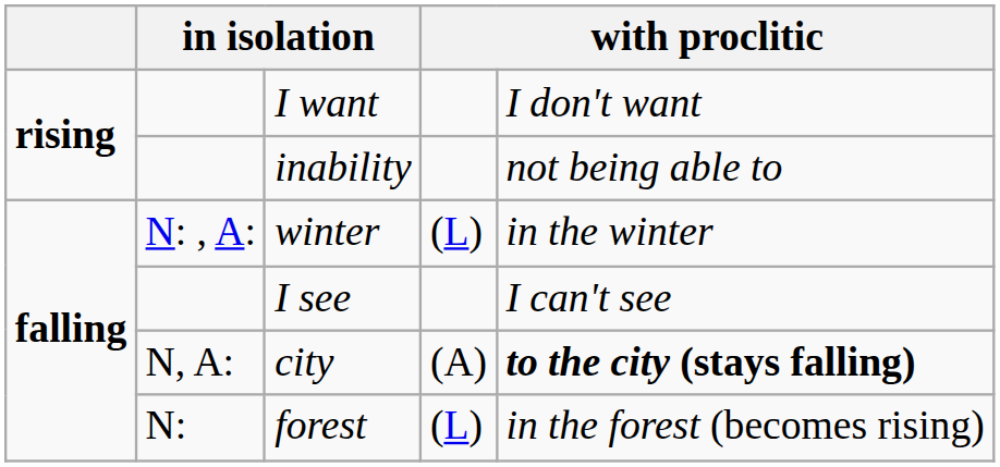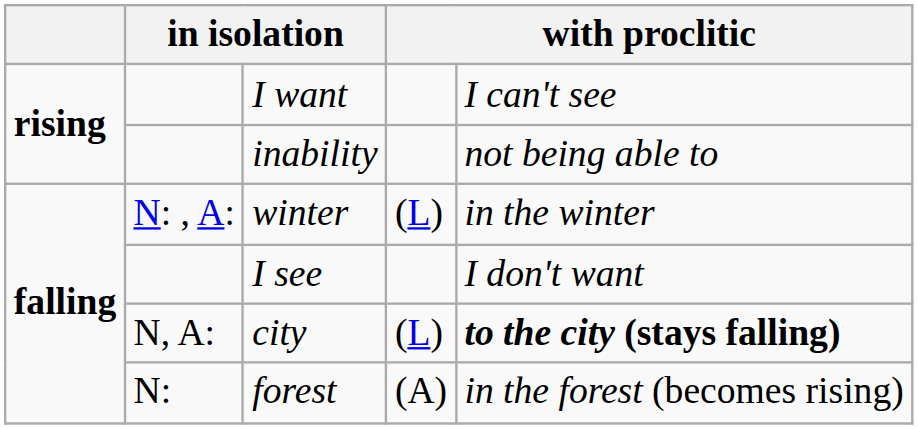 <table class=wikitable>
 <tr>
 <th></th>
 <th colspan=2><strong>in isolation</strong></th>
 <th colspan=2><strong>with proclitic</strong></th>
 </tr>
 <tr>
 <td rowspan=2><strong>rising</strong></td>
 <td></td>
 <td><em>I want</em></td>
 <td></td>
-<td><em>I don't want</em></td>
+<td><em>I can't see</em></td>
 </tr>
 <tr>
 <td></td>
 <td><em>inability</em></td>
 <td></td>
 <td><em>not being able to</em></td>
 </tr>
 <tr>
 <td rowspan=4><strong>falling</strong></td>
 <td><a href='#'>N</a>: , <a href='#'>A</a>: </td>
 <td><em>winter</em></td>
 <td> (<a href='#'>L</a>)</td>
 <td><em>in the winter</em></td>
 </tr>
 <tr>
 <td></td>
 <td><em>I see</em></td>
 <td></td>
-<td><em>I can't see</em></td>
+<td><em>I don't want</em></td>
 </tr>
 <tr>
 <td>N, A: </td>
 <td><em>city</em></td>
-<td> (A)</td>
+<td> (<a href='#'>L</a>)</td>
 <td><strong><em>to the city</em> (stays falling)</strong></td>
 </tr>
 <tr>
 <td>N: </td>
 <td><em>forest</em></td>
-<td> (<a href='#'>L</a>)</td>
+<td> (A)</td>
 <td><em>in the forest</em> (becomes rising)</td>
 </tr>
 </table>
